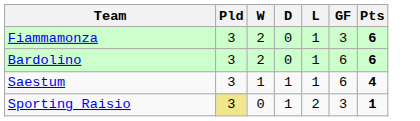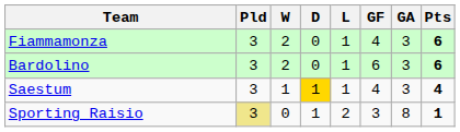 <table class="wikitable" style="text-align: center;">
 <tr>
 <th width=195>Team</th>
 <th width=20>Pld</th>
 <th width=20>W</th>
 <th width=20>D</th>
 <th width=20>L</th>
 <th width=20>GF</th>
+<th width=20>GA</th>
 <th width=20>Pts</th>
 </tr>
 <tr align="center" style="background:#ccffcc;">
 <td align="left"> <a href='#'>Fiammamonza</a></td>
 <td>3</td>
 <td>2</td>
 <td>0</td>
 <td>1</td>
+<td>4</td>
 <td>3</td>
 <td><strong>6</strong></td>
 </tr>
 <tr align="center" style="background:#ccffcc;">
 <td align="left"> <a href='#'>Bardolino</a></td>
 <td>3</td>
 <td>2</td>
 <td>0</td>
 <td>1</td>
 <td>6</td>
+<td>3</td>
 <td><strong>6</strong></td>
 </tr>
 <tr align="center">
 <td align="left"> <a href='#'>Saestum</a></td>
 <td>3</td>
 <td>1</td>
+<td style="background: gold;">1</td>
 <td>1</td>
-<td>1</td>
-<td>6</td>
+<td>4</td>
+<td>3</td>
 <td><strong>4</strong></td>
 </tr>
 <tr align="center">
 <td align="left"> <a href='#'>Sporting Raisio</a></td>
 <td style="background: khaki;">3</td>
 <td>0</td>
 <td>1</td>
 <td>2</td>
 <td>3</td>
+<td>8</td>
 <td><strong>1</strong></td>
 </tr>
 </table>
